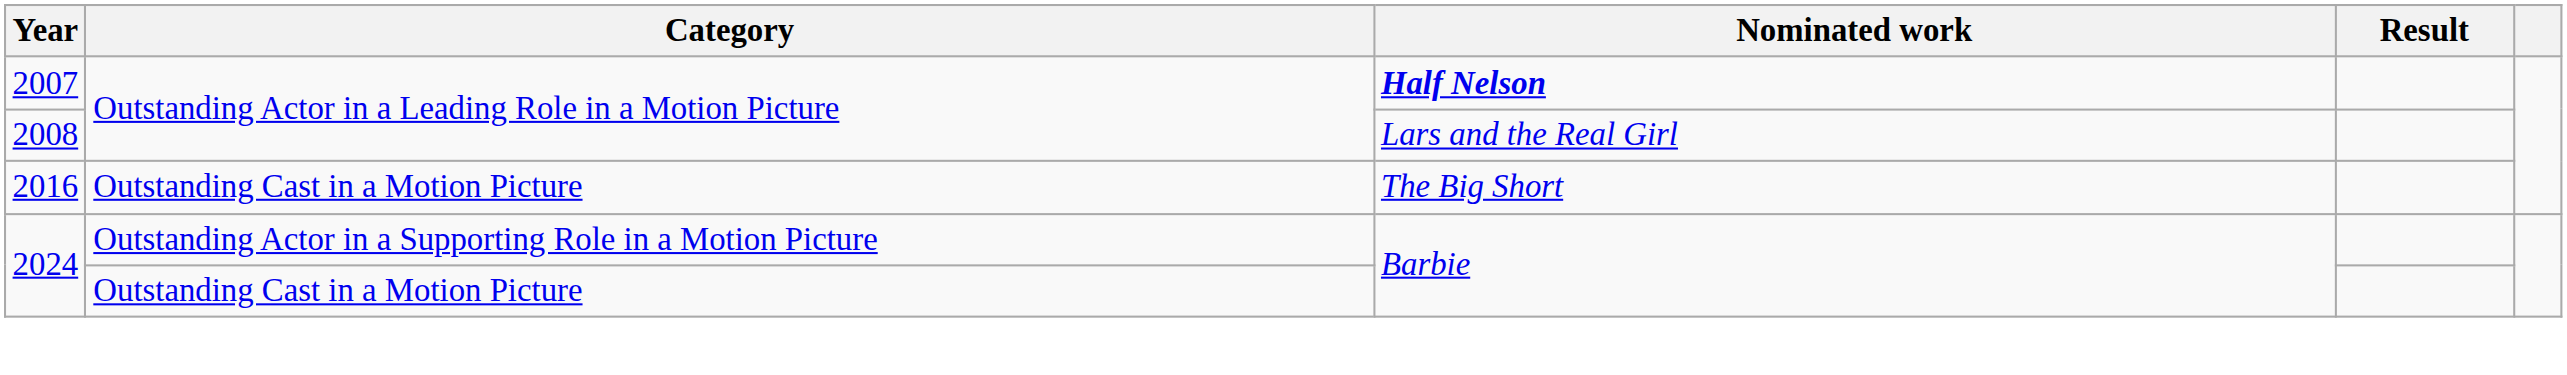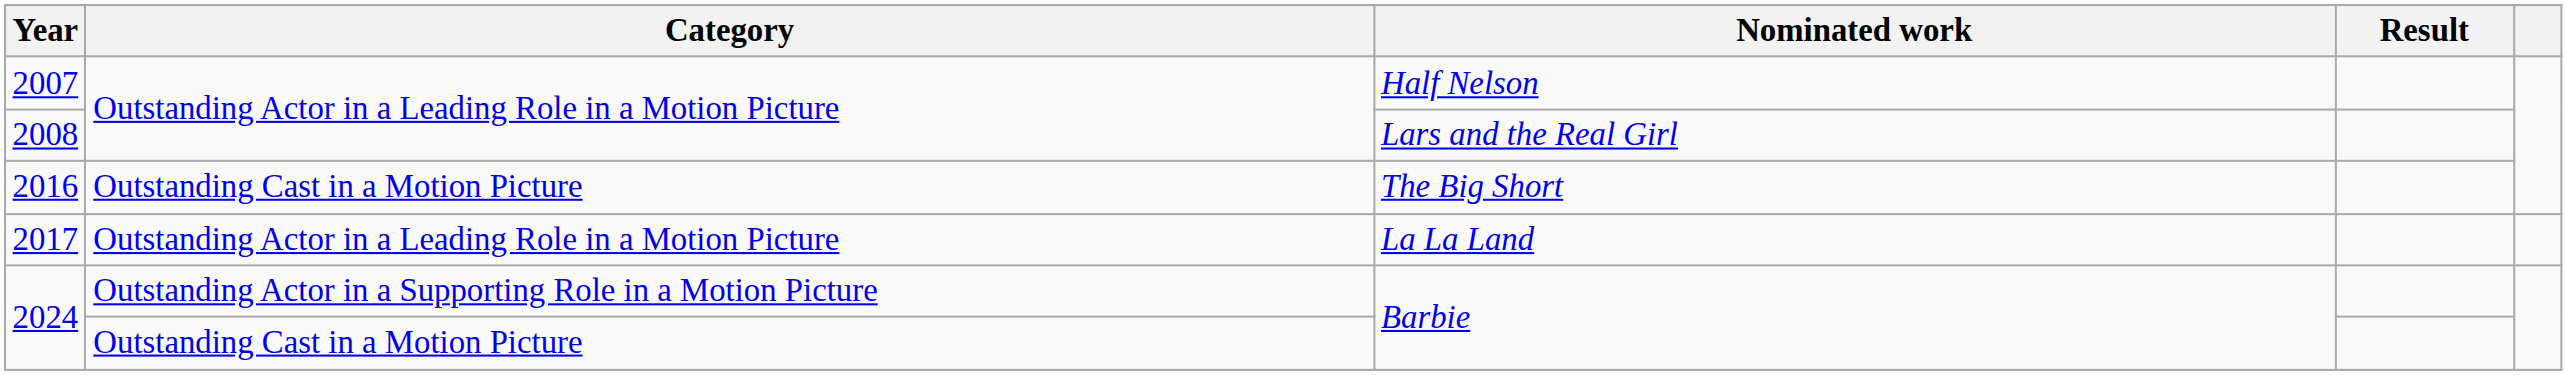 <table class=wikitable>
 <tr>
 <th scope="col" style="width:1em;">Year</th>
 <th scope="col" style="width:39em;">Category</th>
 <th scope="col" style="width:29em;">Nominated work</th>
 <th scope="col" style="width:5em;">Result</th>
 <th scope="col" style="width:1em;"></th>
 </tr>
 <tr>
 <td><a href='#'>2007</a></td>
 <td rowspan="2"><a href='#'>Outstanding Actor in a Leading Role in a Motion Picture</a></td>
-<td><strong><em><a href='#'>Half Nelson</a></em></strong></td>
+<td><em><a href='#'>Half Nelson</a></em></td>
 <td></td>
 <td rowspan="3"></td>
 </tr>
 <tr>
 <td><a href='#'>2008</a></td>
 <td><em><a href='#'>Lars and the Real Girl</a></em></td>
 <td></td>
 </tr>
 <tr>
 <td><a href='#'>2016</a></td>
 <td><a href='#'>Outstanding Cast in a Motion Picture</a></td>
 <td><em><a href='#'>The Big Short</a></em></td>
 <td></td>
 </tr>
 <tr>
+<td><a href='#'>2017</a></td>
+<td><a href='#'>Outstanding Actor in a Leading Role in a Motion Picture</a></td>
+<td><em><a href='#'>La La Land</a></em></td>
+<td></td>
+<td></td>
+</tr>
+<tr>
 <td rowspan="2"><a href='#'>2024</a></td>
 <td><a href='#'>Outstanding Actor in a Supporting Role in a Motion Picture</a></td>
 <td rowspan="2"><em><a href='#'>Barbie</a></em></td>
 <td></td>
 <td rowspan="2"></td>
 </tr>
 <tr>
 <td><a href='#'>Outstanding Cast in a Motion Picture</a></td>
 <td></td>
 </tr>
 </table>
